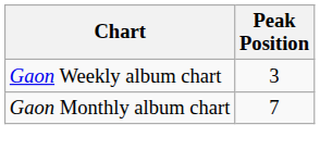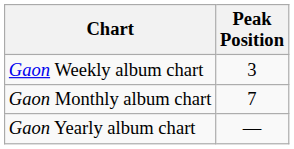 <table class="wikitable sortable">
 <tr>
 <th>Chart</th>
 <th>Peak<br>Position</th>
 </tr>
 <tr>
 <td><em><a href='#'>Gaon</a></em> Weekly album chart</td>
 <td align="center">3</td>
 </tr>
 <tr>
 <td><em>Gaon</em> Monthly album chart</td>
 <td align="center">7</td>
 </tr>
+<tr>
+<td><em>Gaon</em> Yearly album chart</td>
+<td align="center">—</td>
+</tr>
 </table>
